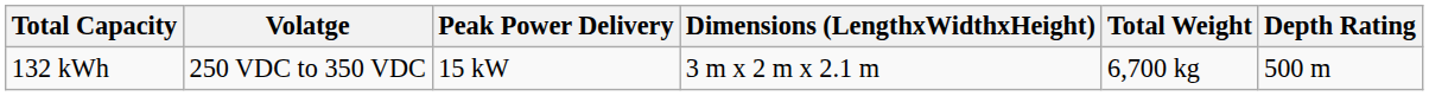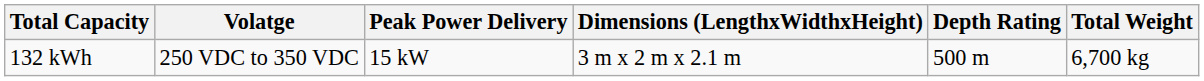 <table class="wikitable">
 <tr>
 <th>Total Capacity</th>
 <th>Volatge</th>
 <th>Peak Power Delivery</th>
 <th>Dimensions (LengthxWidthxHeight)</th>
+<th>Depth Rating</th>
 <th>Total Weight</th>
-<th>Depth Rating</th>
 </tr>
 <tr>
 <td>132 kWh</td>
 <td>250 VDC to 350 VDC</td>
 <td>15 kW</td>
 <td>3 m x 2 m x 2.1 m</td>
+<td>500 m</td>
 <td>6,700 kg</td>
-<td>500 m</td>
 </tr>
 </table>
